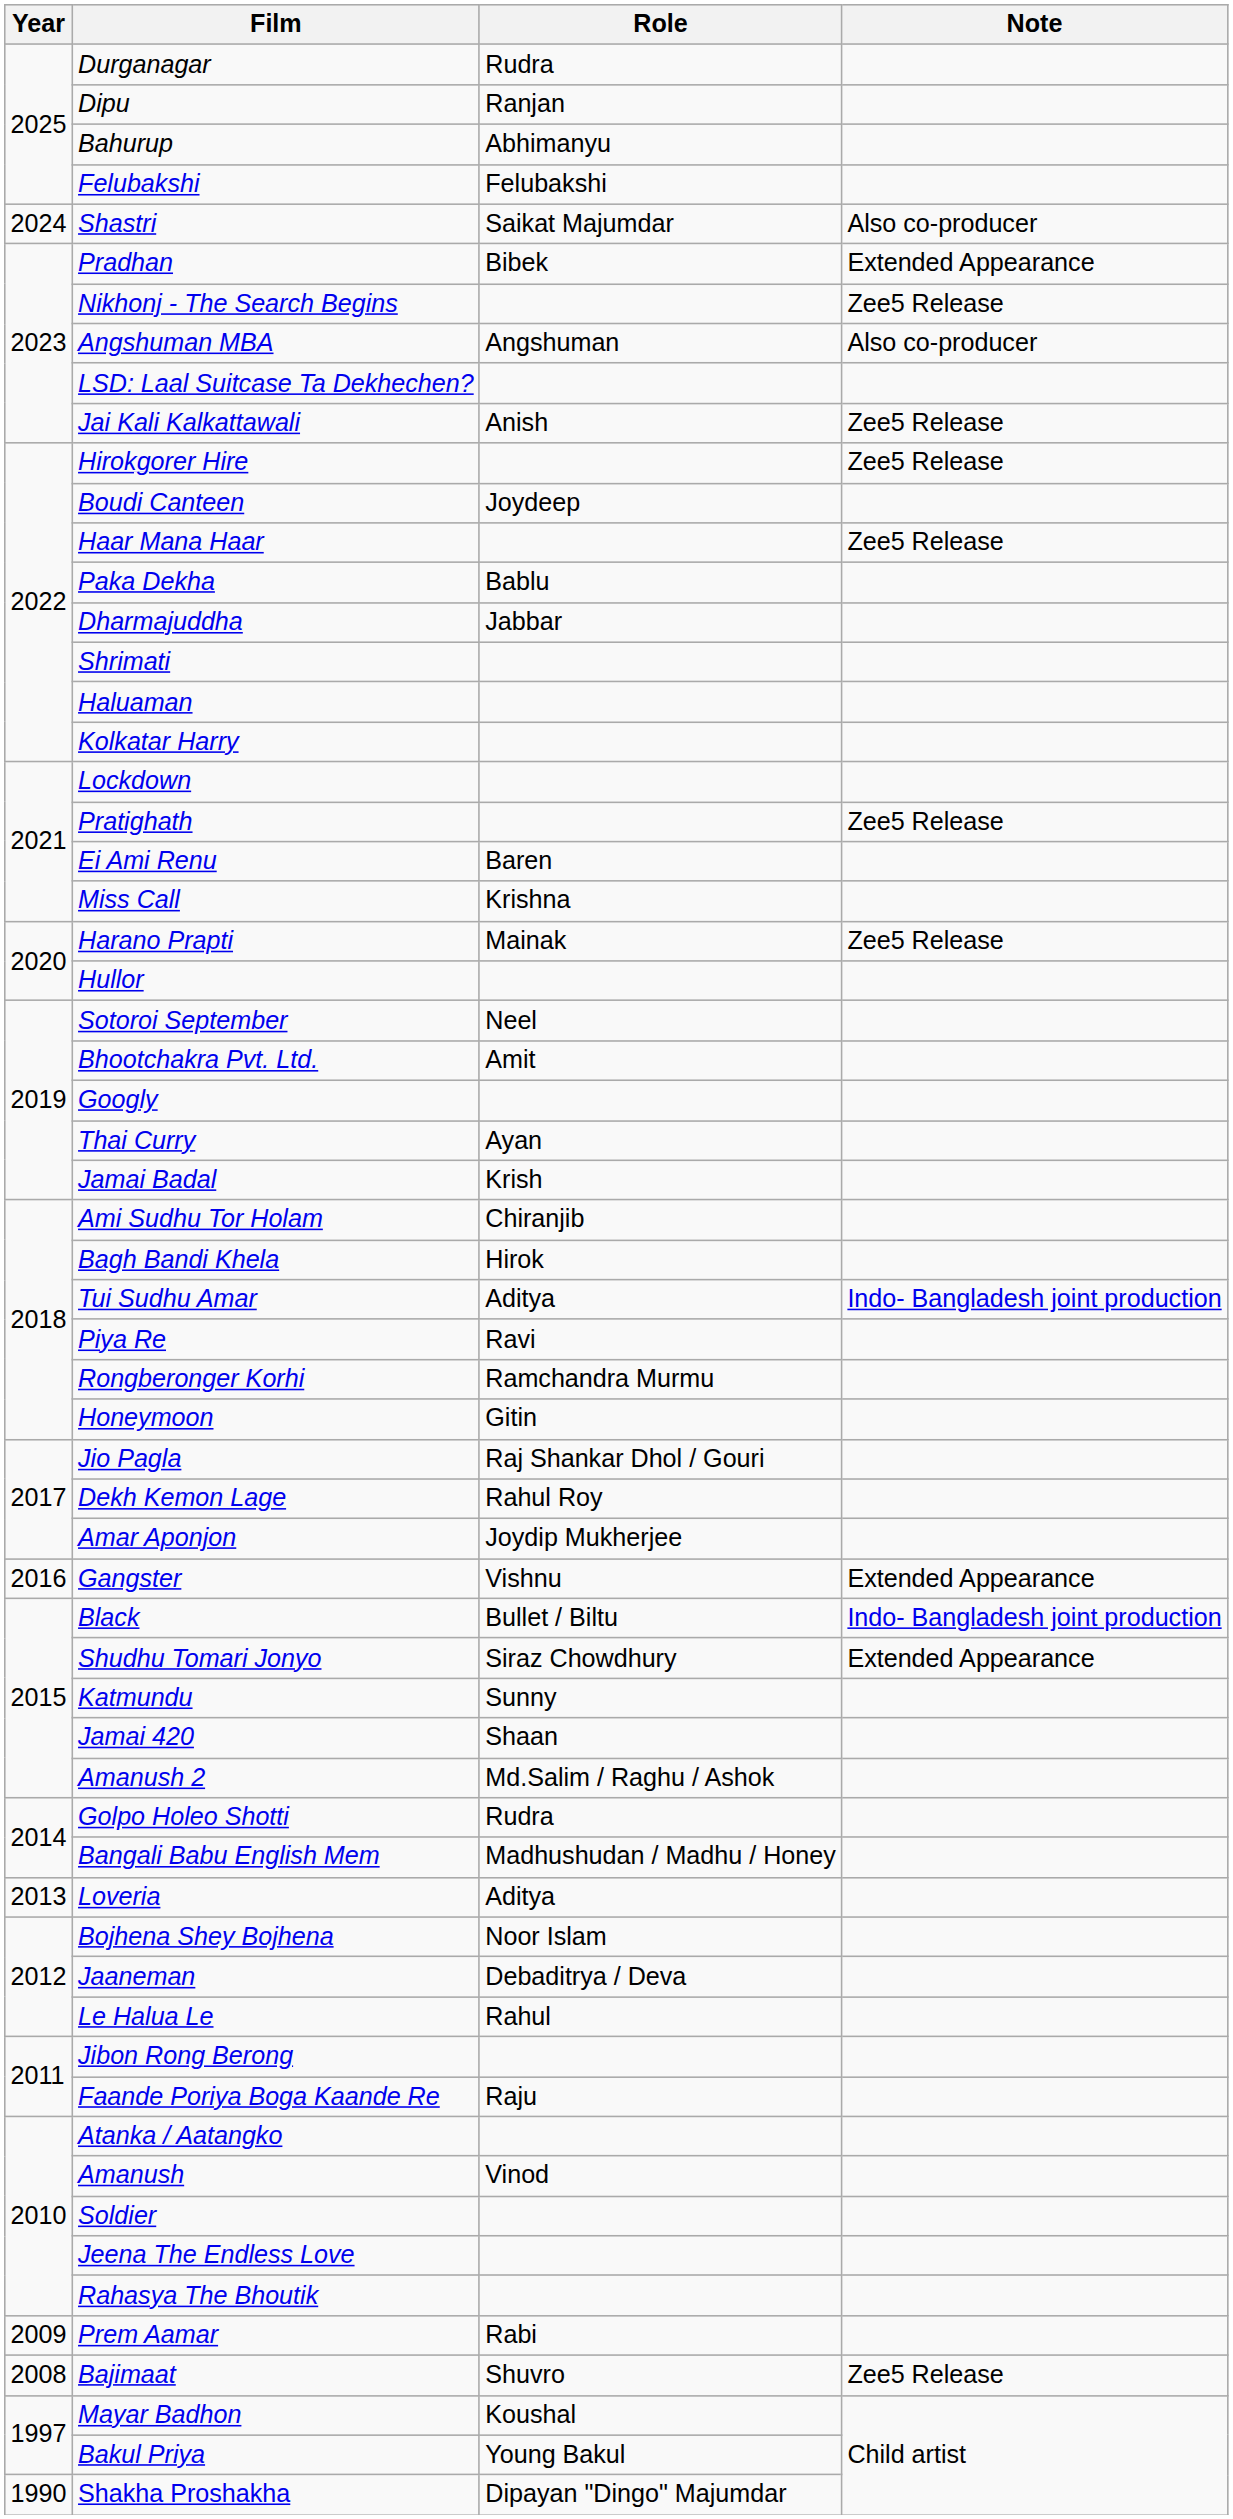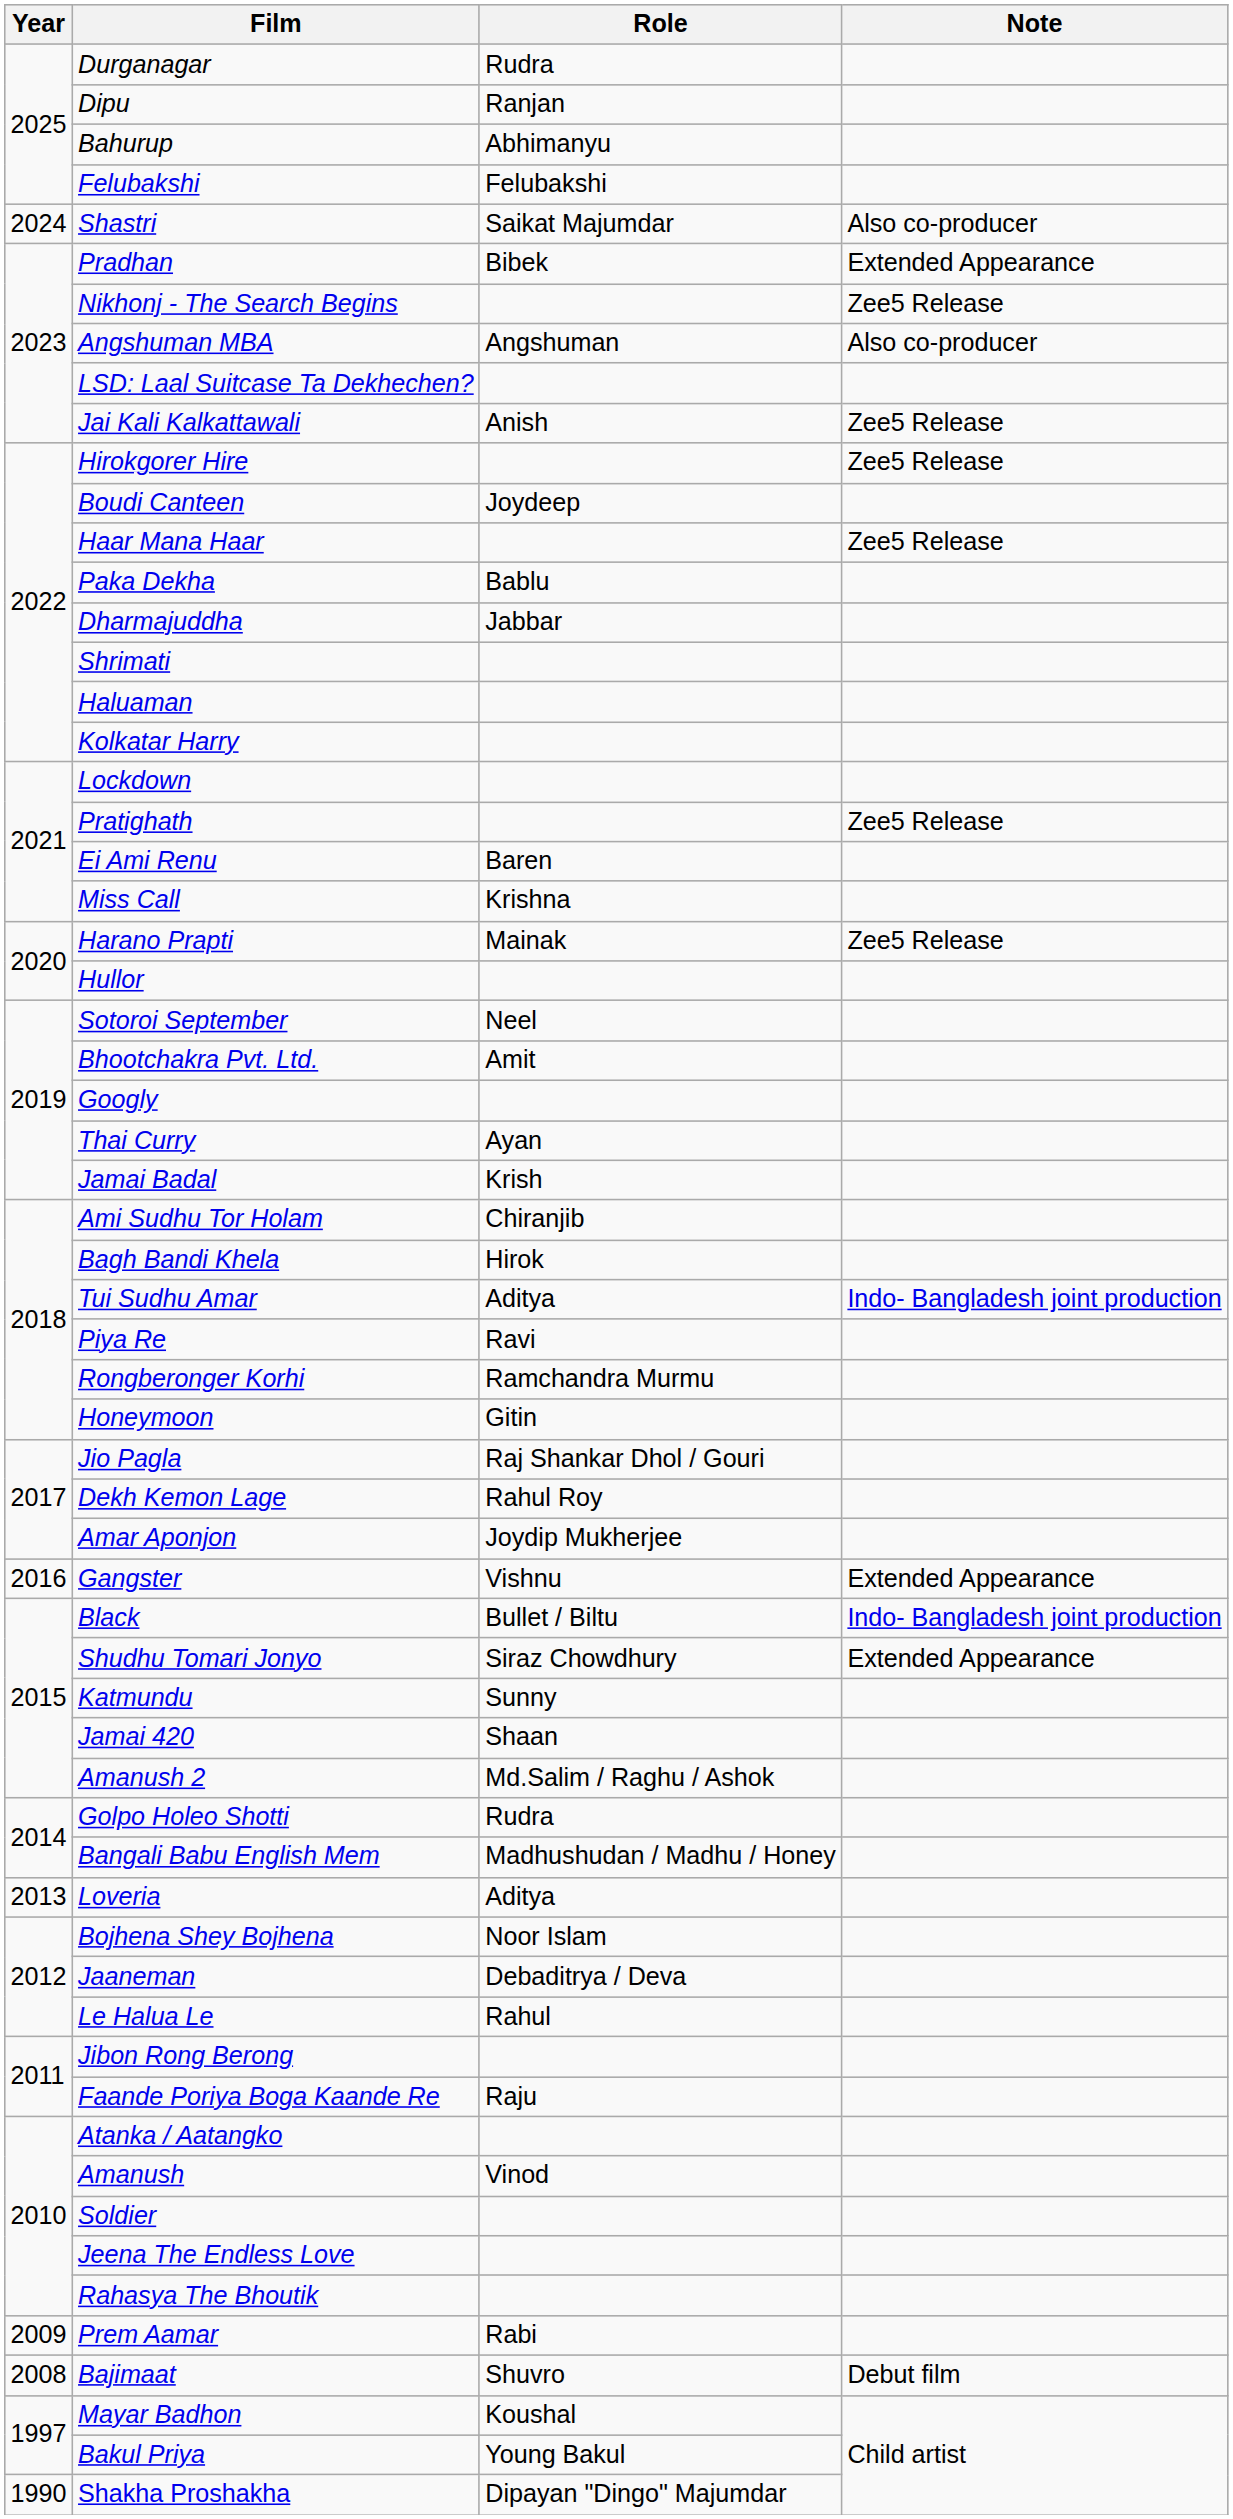 <table class="wikitable sortable">
 <tr>
 <th>Year</th>
 <th>Film</th>
 <th>Role</th>
 <th>Note</th>
 </tr>
 <tr>
 <td rowspan="4">2025</td>
 <td><em>Durganagar</em></td>
 <td>Rudra</td>
 <td></td>
 </tr>
 <tr>
 <td><em>Dipu</em></td>
 <td>Ranjan</td>
 <td></td>
 </tr>
 <tr>
 <td><em>Bahurup</em></td>
 <td>Abhimanyu</td>
 <td></td>
 </tr>
 <tr>
 <td><em><a href='#'>Felubakshi</a></em></td>
 <td>Felubakshi</td>
 <td></td>
 </tr>
 <tr>
 <td>2024</td>
 <td><em><a href='#'>Shastri</a></em></td>
 <td>Saikat Majumdar</td>
 <td>Also co-producer</td>
 </tr>
 <tr>
 <td rowspan="5">2023</td>
 <td><em><a href='#'>Pradhan</a></em></td>
 <td>Bibek</td>
 <td>Extended Appearance</td>
 </tr>
 <tr>
 <td><em><a href='#'>Nikhonj  - The Search Begins</a></em></td>
 <td></td>
 <td>Zee5 Release</td>
 </tr>
 <tr>
 <td><em><a href='#'>Angshuman MBA</a></em></td>
 <td>Angshuman</td>
 <td>Also co-producer</td>
 </tr>
 <tr>
 <td><em><a href='#'>LSD: Laal Suitcase Ta Dekhechen?</a></em></td>
 <td></td>
 <td></td>
 </tr>
 <tr>
 <td><em><a href='#'>Jai Kali Kalkattawali</a></em></td>
 <td>Anish</td>
 <td>Zee5 Release</td>
 </tr>
 <tr>
 <td rowspan="8">2022</td>
 <td><em><a href='#'>Hirokgorer Hire</a></em></td>
 <td></td>
 <td>Zee5 Release</td>
 </tr>
 <tr>
 <td><em><a href='#'>Boudi Canteen</a></em></td>
 <td>Joydeep</td>
 <td></td>
 </tr>
 <tr>
 <td><em><a href='#'>Haar Mana Haar</a></em></td>
 <td></td>
 <td>Zee5 Release</td>
 </tr>
 <tr>
 <td><em><a href='#'>Paka Dekha</a></em></td>
 <td>Bablu</td>
 <td></td>
 </tr>
 <tr>
 <td><em><a href='#'>Dharmajuddha</a></em></td>
 <td>Jabbar</td>
 <td></td>
 </tr>
 <tr>
 <td><em><a href='#'>Shrimati</a></em></td>
 <td></td>
 <td></td>
 </tr>
 <tr>
 <td><em><a href='#'>Haluaman</a></em></td>
 <td></td>
 <td></td>
 </tr>
 <tr>
 <td><em><a href='#'>Kolkatar Harry</a></em></td>
 <td></td>
 <td></td>
 </tr>
 <tr>
 <td rowspan="4">2021</td>
 <td><em><a href='#'>Lockdown</a></em></td>
 <td></td>
 <td></td>
 </tr>
 <tr>
 <td><em><a href='#'>Pratighath</a></em></td>
 <td></td>
 <td>Zee5 Release</td>
 </tr>
 <tr>
 <td><em><a href='#'>Ei Ami Renu</a></em></td>
 <td>Baren</td>
 <td></td>
 </tr>
 <tr>
 <td><em><a href='#'>Miss Call</a></em></td>
 <td>Krishna</td>
 <td></td>
 </tr>
 <tr>
 <td rowspan="2">2020</td>
 <td><em><a href='#'>Harano Prapti</a></em></td>
 <td>Mainak</td>
 <td>Zee5 Release</td>
 </tr>
 <tr>
 <td><em><a href='#'>Hullor</a></em></td>
 <td></td>
 <td></td>
 </tr>
 <tr>
 <td rowspan="5">2019</td>
 <td><em><a href='#'>Sotoroi September</a></em></td>
 <td>Neel</td>
 <td></td>
 </tr>
 <tr>
 <td><em><a href='#'>Bhootchakra Pvt. Ltd.</a></em></td>
 <td>Amit</td>
 <td></td>
 </tr>
 <tr>
 <td><em><a href='#'>Googly</a></em></td>
 <td></td>
 <td></td>
 </tr>
 <tr>
 <td><em><a href='#'>Thai Curry</a></em></td>
 <td>Ayan</td>
 <td></td>
 </tr>
 <tr>
 <td><em><a href='#'>Jamai Badal</a></em></td>
 <td>Krish</td>
 <td></td>
 </tr>
 <tr>
 <td rowspan="6">2018</td>
 <td><em><a href='#'>Ami Sudhu Tor Holam</a></em></td>
 <td>Chiranjib</td>
 <td></td>
 </tr>
 <tr>
 <td><em><a href='#'>Bagh Bandi Khela</a></em></td>
 <td>Hirok</td>
 <td></td>
 </tr>
 <tr>
 <td><em><a href='#'>Tui Sudhu Amar</a></em></td>
 <td>Aditya</td>
 <td><a href='#'>Indo- Bangladesh joint production</a></td>
 </tr>
 <tr>
 <td><em><a href='#'>Piya Re</a></em></td>
 <td>Ravi</td>
 <td></td>
 </tr>
 <tr>
 <td><em><a href='#'>Rongberonger Korhi</a></em></td>
 <td>Ramchandra Murmu</td>
 <td></td>
 </tr>
 <tr>
 <td><em><a href='#'>Honeymoon</a></em></td>
 <td>Gitin</td>
 <td></td>
 </tr>
 <tr>
 <td rowspan="3">2017</td>
 <td><em><a href='#'>Jio Pagla</a></em></td>
 <td>Raj Shankar Dhol / Gouri</td>
 <td></td>
 </tr>
 <tr>
 <td><em><a href='#'>Dekh Kemon Lage</a></em></td>
 <td>Rahul Roy</td>
 <td></td>
 </tr>
 <tr>
 <td><em><a href='#'>Amar Aponjon</a></em></td>
 <td>Joydip Mukherjee</td>
 <td></td>
 </tr>
 <tr>
 <td rowspan="1">2016</td>
 <td><em><a href='#'>Gangster</a></em></td>
 <td>Vishnu</td>
 <td>Extended Appearance</td>
 </tr>
 <tr>
 <td rowspan="5">2015</td>
 <td><em><a href='#'>Black</a></em></td>
 <td>Bullet / Biltu</td>
 <td><a href='#'>Indo- Bangladesh joint production</a></td>
 </tr>
 <tr>
 <td><em><a href='#'>Shudhu Tomari Jonyo</a></em></td>
 <td>Siraz Chowdhury</td>
 <td>Extended Appearance</td>
 </tr>
 <tr>
 <td><em><a href='#'>Katmundu</a></em></td>
 <td>Sunny</td>
 <td></td>
 </tr>
 <tr>
 <td><em><a href='#'>Jamai 420</a></em></td>
 <td>Shaan</td>
 <td></td>
 </tr>
 <tr>
 <td><em><a href='#'>Amanush 2</a></em></td>
 <td>Md.Salim / Raghu / Ashok</td>
 <td></td>
 </tr>
 <tr>
 <td rowspan="2">2014</td>
 <td><em><a href='#'>Golpo Holeo Shotti</a></em></td>
 <td>Rudra</td>
 <td></td>
 </tr>
 <tr>
 <td><em><a href='#'>Bangali Babu English Mem</a></em></td>
 <td>Madhushudan / Madhu / Honey</td>
 <td></td>
 </tr>
 <tr>
 <td>2013</td>
 <td><em><a href='#'>Loveria</a></em></td>
 <td>Aditya</td>
 <td></td>
 </tr>
 <tr>
 <td rowspan="3">2012</td>
 <td><em><a href='#'>Bojhena Shey Bojhena</a></em></td>
 <td>Noor Islam</td>
 <td></td>
 </tr>
 <tr>
 <td><em><a href='#'>Jaaneman</a></em></td>
 <td>Debaditrya / Deva</td>
 <td></td>
 </tr>
 <tr>
 <td><em><a href='#'>Le Halua Le</a></em></td>
 <td>Rahul</td>
 <td></td>
 </tr>
 <tr>
 <td rowspan="2">2011</td>
 <td><em><a href='#'>Jibon Rong Berong</a></em></td>
 <td></td>
 <td></td>
 </tr>
 <tr>
 <td><em><a href='#'>Faande Poriya Boga Kaande Re</a></em></td>
 <td>Raju</td>
 <td></td>
 </tr>
 <tr>
 <td rowspan="5">2010</td>
 <td><em><a href='#'>Atanka / Aatangko</a></em></td>
 <td></td>
 <td></td>
 </tr>
 <tr>
 <td><em><a href='#'>Amanush</a></em></td>
 <td>Vinod</td>
 <td></td>
 </tr>
 <tr>
 <td><em><a href='#'>Soldier</a></em></td>
 <td></td>
 <td></td>
 </tr>
 <tr>
 <td><em><a href='#'>Jeena The Endless Love</a></em></td>
 <td></td>
 <td></td>
 </tr>
 <tr>
 <td><em><a href='#'>Rahasya The Bhoutik</a></em></td>
 <td></td>
 <td></td>
 </tr>
 <tr>
 <td>2009</td>
 <td><em><a href='#'>Prem Aamar</a></em></td>
 <td>Rabi</td>
 <td></td>
 </tr>
 <tr>
 <td>2008</td>
 <td><em><a href='#'>Bajimaat</a></em></td>
 <td>Shuvro</td>
-<td>Zee5 Release</td>
+<td>Debut film</td>
 </tr>
 <tr>
 <td rowspan="2">1997</td>
 <td><em><a href='#'>Mayar Badhon</a></em></td>
 <td>Koushal</td>
 <td rowspan="3">Child artist</td>
 </tr>
 <tr>
 <td><em><a href='#'>Bakul Priya</a></em></td>
 <td>Young Bakul</td>
 </tr>
 <tr>
 <td>1990</td>
 <td><a href='#'>Shakha Proshakha</a></td>
 <td>Dipayan "Dingo" Majumdar</td>
 </tr>
 </table>
